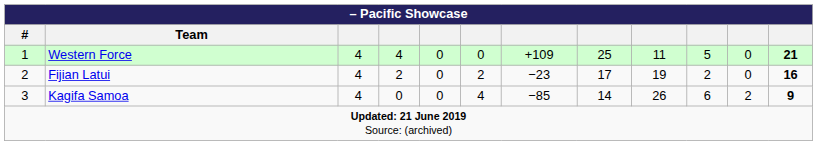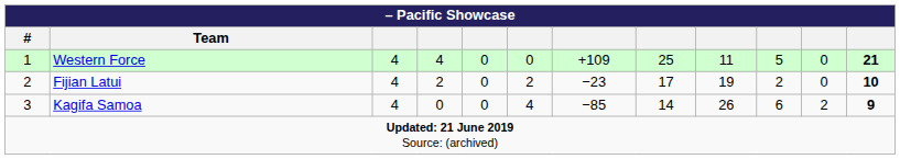 <table class="wikitable" style="width:80%; text-align:center">
 <tr>
 <th colspan="100%" style="background:#242060; color:white;"><a href='#'></a> – Pacific Showcase</th>
 </tr>
 <tr>
 <th style="width:1em;">#</th>
 <th style="width:10em;">Team</th>
 <th style="width:1em;"></th>
 <th style="width:1em;"></th>
 <th style="width:1em;"></th>
 <th style="width:1em;"> </th>
 <th style="width:1.5em;"></th>
 <th style="width:1.5em;"></th>
 <th style="width:1.5em;"></th>
 <th style="width:1em;"></th>
 <th style="width:1em;"></th>
 <th style="width:1em;"><br></th>
 </tr>
 <tr bgcolor=#d0ffd0>
 <td>1</td>
 <td style="text-align:left;"> <a href='#'>Western Force</a></td>
 <td>4</td>
 <td>4</td>
 <td>0</td>
 <td>0</td>
 <td>+109</td>
 <td>25</td>
 <td>11</td>
 <td>5</td>
 <td>0</td>
 <td><strong>21</strong></td>
 </tr>
 <tr>
 <td>2</td>
 <td style="text-align:left;"> <a href='#'>Fijian Latui</a></td>
 <td>4</td>
 <td>2</td>
 <td>0</td>
 <td>2</td>
 <td> −23</td>
 <td>17</td>
 <td>19</td>
 <td>2</td>
 <td>0</td>
-<td><strong>16</strong></td>
+<td><strong>10</strong></td>
 </tr>
 <tr>
 <td>3</td>
 <td style="text-align:left;"> <a href='#'>Kagifa Samoa</a></td>
 <td>4</td>
 <td>0</td>
 <td>0</td>
 <td>4</td>
 <td> −85</td>
 <td>14</td>
 <td>26</td>
 <td>6</td>
 <td>2</td>
 <td><strong>9</strong></td>
 </tr>
 <tr>
 <td colspan="100%" style="border:0;"><small><strong>Updated: 21 June 2019</strong> <br>Source:  (archived)</small></td>
 </tr>
 </table>
